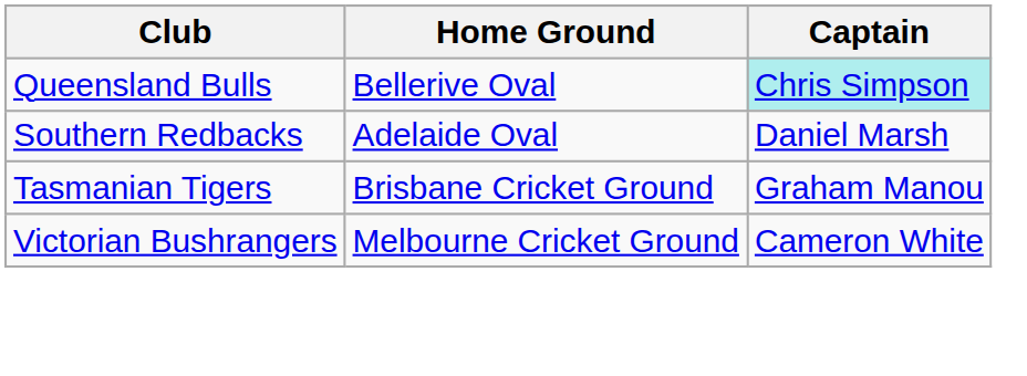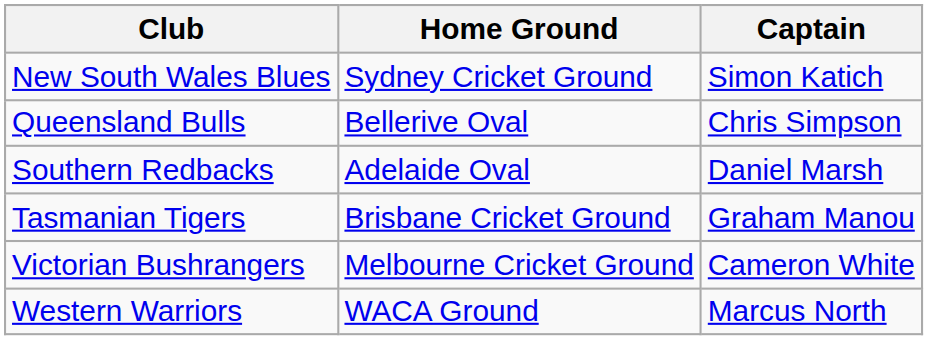 <table class="wikitable" style="border-collapse:collapse; font-size:90%;">
 <tr>
 <th>Club</th>
 <th>Home Ground</th>
 <th>Captain</th>
 </tr>
 <tr>
+<td><a href='#'>New South Wales Blues</a></td>
+<td><a href='#'>Sydney Cricket Ground</a></td>
+<td><a href='#'>Simon Katich</a></td>
+</tr>
+<tr>
 <td><a href='#'>Queensland Bulls</a></td>
 <td><a href='#'>Bellerive Oval</a></td>
-<td style="background: paleturquoise;"><a href='#'>Chris Simpson</a></td>
+<td><a href='#'>Chris Simpson</a></td>
 </tr>
 <tr>
 <td><a href='#'>Southern Redbacks</a></td>
 <td><a href='#'>Adelaide Oval</a></td>
 <td><a href='#'>Daniel Marsh</a></td>
 </tr>
 <tr>
 <td><a href='#'>Tasmanian Tigers</a></td>
 <td><a href='#'>Brisbane Cricket Ground</a></td>
 <td><a href='#'>Graham Manou</a></td>
 </tr>
 <tr>
 <td><a href='#'>Victorian Bushrangers</a></td>
 <td><a href='#'>Melbourne Cricket Ground</a></td>
 <td><a href='#'>Cameron White</a></td>
 </tr>
+<tr>
+<td><a href='#'>Western Warriors</a></td>
+<td><a href='#'>WACA Ground</a></td>
+<td><a href='#'>Marcus North</a></td>
+</tr>
 </table>
